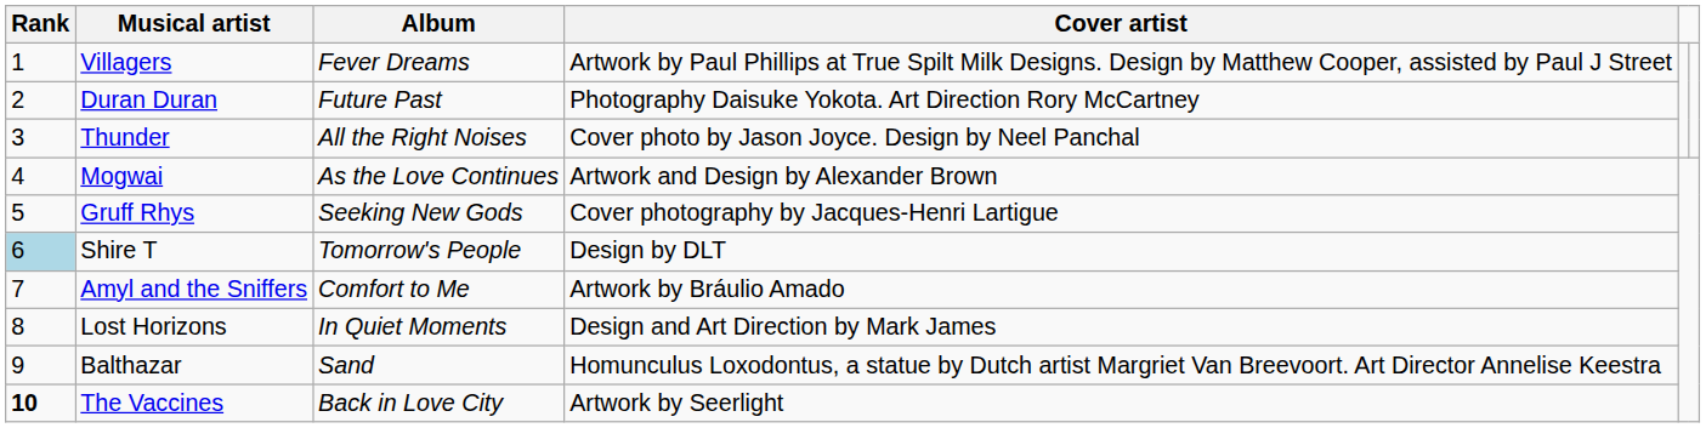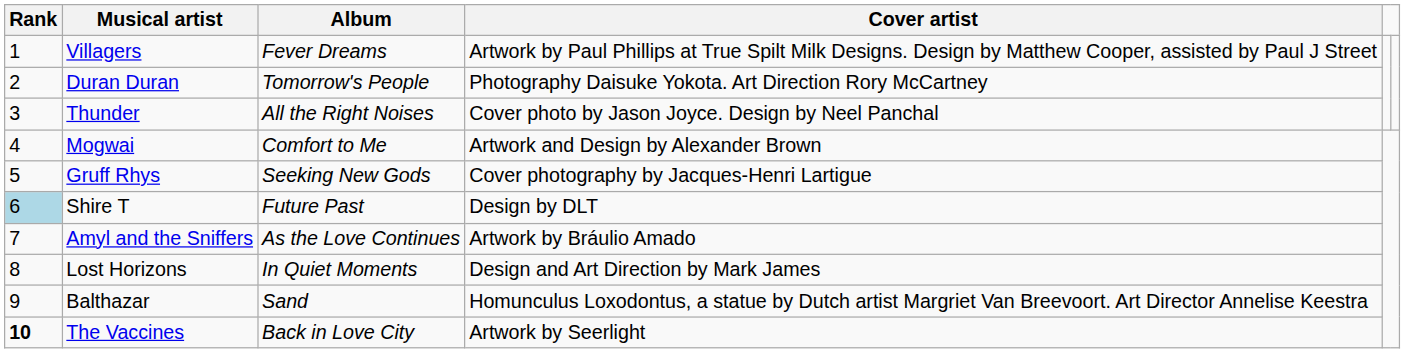 <table class="wikitable">
 <tr>
 <th>Rank</th>
 <th>Musical artist</th>
 <th>Album</th>
 <th>Cover artist</th>
 </tr>
 <tr>
 <td>1</td>
 <td><a href='#'>Villagers</a></td>
 <td><em>Fever Dreams</em></td>
 <td>Artwork by Paul Phillips at True Spilt Milk Designs. Design by Matthew Cooper, assisted by Paul J Street</td>
 <td align="center" rowspan="3"></td>
 <td align="center" rowspan="3"></td>
 </tr>
 <tr>
 <td>2</td>
 <td><a href='#'>Duran Duran</a></td>
-<td><em>Future Past</em></td>
+<td><em>Tomorrow's People</em></td>
 <td>Photography Daisuke Yokota. Art Direction Rory McCartney</td>
 </tr>
 <tr>
 <td>3</td>
 <td><a href='#'>Thunder</a></td>
 <td><em>All the Right Noises</em></td>
 <td>Cover photo by Jason Joyce. Design by Neel Panchal</td>
 </tr>
 <tr>
 <td>4</td>
 <td><a href='#'>Mogwai</a></td>
-<td><em>As the Love Continues</em></td>
+<td><em>Comfort to Me</em></td>
 <td>Artwork and Design by Alexander Brown</td>
 </tr>
 <tr>
 <td>5</td>
 <td><a href='#'>Gruff Rhys</a></td>
 <td><em>Seeking New Gods</em></td>
 <td>Cover photography by Jacques-Henri Lartigue</td>
 </tr>
 <tr>
 <td style="background: lightblue;">6</td>
 <td>Shire T</td>
-<td><em>Tomorrow's People</em></td>
+<td><em>Future Past</em></td>
 <td>Design by DLT</td>
 </tr>
 <tr>
 <td>7</td>
 <td><a href='#'>Amyl and the Sniffers</a></td>
-<td><em>Comfort to Me</em></td>
+<td><em>As the Love Continues</em></td>
 <td>Artwork by Bráulio Amado</td>
 </tr>
 <tr>
 <td>8</td>
 <td>Lost Horizons</td>
 <td><em>In Quiet Moments</em></td>
 <td>Design and Art Direction by Mark James</td>
 </tr>
 <tr>
 <td>9</td>
 <td>Balthazar</td>
 <td><em>Sand</em></td>
 <td>Homunculus Loxodontus, a statue by Dutch artist Margriet Van Breevoort. Art Director Annelise Keestra</td>
 </tr>
 <tr>
 <td><strong>10</strong></td>
 <td><a href='#'>The Vaccines</a></td>
 <td><em>Back in Love City</em></td>
 <td>Artwork by Seerlight</td>
 </tr>
 </table>
